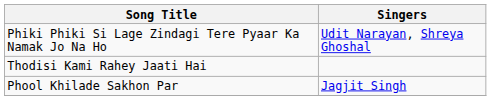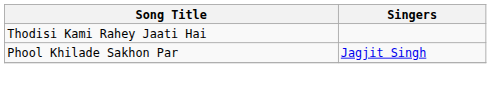 <table class="wikitable" width="60%">
 <tr>
 <th>Song Title</th>
 <th>Singers</th>
-</tr>
-<tr>
-<td>Phiki Phiki Si Lage Zindagi Tere Pyaar Ka Namak Jo Na Ho</td>
-<td><a href='#'>Udit Narayan</a>, <a href='#'>Shreya Ghoshal</a></td>
 </tr>
 <tr>
 <td>Thodisi Kami Rahey Jaati Hai</td>
 <td></td>
 </tr>
 <tr>
 <td>Phool Khilade Sakhon Par</td>
 <td><a href='#'>Jagjit Singh</a></td>
 </tr>
 <tr>
 </tr>
 </table>
